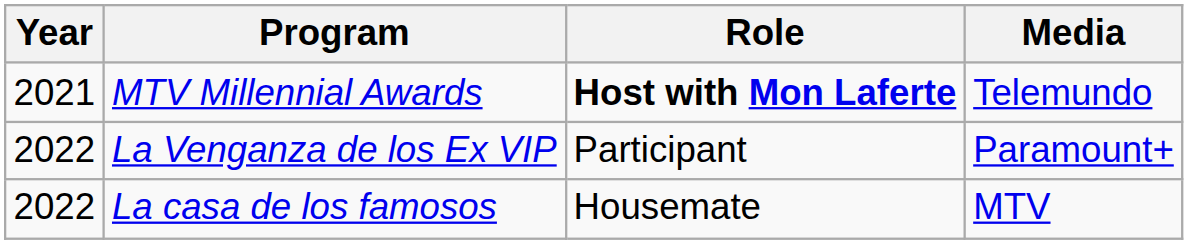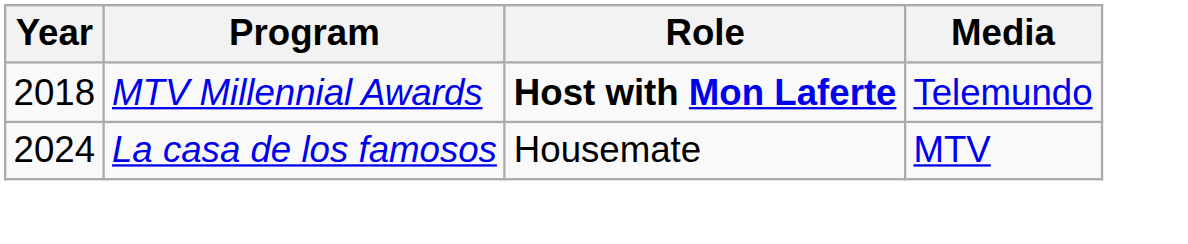 <table class="wikitable">
 <tr>
 <th>Year</th>
 <th>Program</th>
 <th>Role</th>
 <th>Media</th>
 </tr>
 <tr>
-<td>2021</td>
+<td>2018</td>
 <td><em><a href='#'>MTV Millennial Awards</a></em></td>
 <td><strong>Host with <a href='#'>Mon Laferte</a></strong></td>
 <td><a href='#'>Telemundo</a></td>
 </tr>
 <tr>
-<td>2022</td>
-<td><em><a href='#'>La Venganza de los Ex VIP</a></em></td>
-<td>Participant</td>
-<td><a href='#'>Paramount+</a></td>
-</tr>
-<tr>
-<td>2022</td>
+<td>2024</td>
 <td><em><a href='#'>La casa de los famosos</a></em></td>
 <td>Housemate</td>
 <td><a href='#'>MTV</a></td>
 </tr>
 </table>
